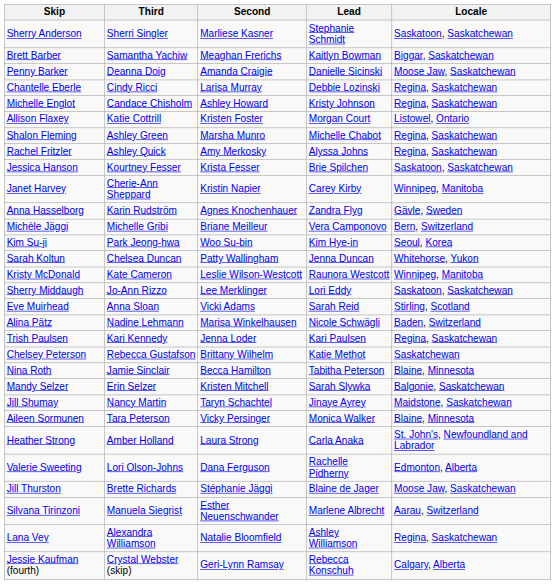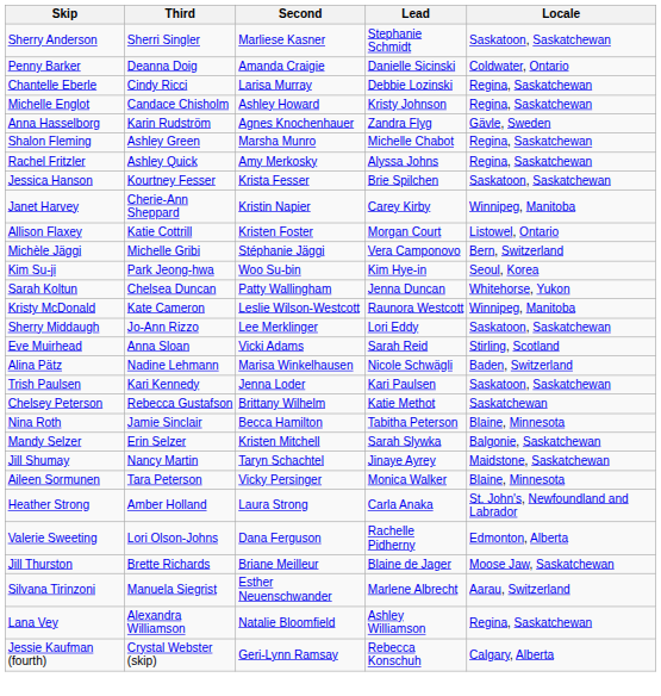 <table class=wikitable>
 <tr>
 <th>Skip</th>
 <th>Third</th>
 <th>Second</th>
 <th>Lead</th>
 <th>Locale</th>
 </tr>
 <tr>
 <td><a href='#'>Sherry Anderson</a></td>
 <td><a href='#'>Sherri Singler</a></td>
 <td><a href='#'>Marliese Kasner</a></td>
 <td><a href='#'>Stephanie Schmidt</a></td>
 <td> <a href='#'>Saskatoon</a>, <a href='#'>Saskatchewan</a></td>
 </tr>
 <tr>
-<td><a href='#'>Brett Barber</a></td>
-<td><a href='#'>Samantha Yachiw</a></td>
-<td><a href='#'>Meaghan Frerichs</a></td>
-<td><a href='#'>Kaitlyn Bowman</a></td>
-<td> <a href='#'>Biggar</a>, <a href='#'>Saskatchewan</a></td>
-</tr>
-<tr>
 <td><a href='#'>Penny Barker</a></td>
 <td><a href='#'>Deanna Doig</a></td>
 <td><a href='#'>Amanda Craigie</a></td>
 <td><a href='#'>Danielle Sicinski</a></td>
-<td> <a href='#'>Moose Jaw</a>, <a href='#'>Saskatchewan</a></td>
+<td> <a href='#'>Coldwater</a>, <a href='#'>Ontario</a></td>
 </tr>
 <tr>
 <td><a href='#'>Chantelle Eberle</a></td>
 <td><a href='#'>Cindy Ricci</a></td>
 <td><a href='#'>Larisa Murray</a></td>
 <td><a href='#'>Debbie Lozinski</a></td>
 <td> <a href='#'>Regina</a>, <a href='#'>Saskatchewan</a></td>
 </tr>
 <tr>
 <td><a href='#'>Michelle Englot</a></td>
 <td><a href='#'>Candace Chisholm</a></td>
 <td><a href='#'>Ashley Howard</a></td>
 <td><a href='#'>Kristy Johnson</a></td>
 <td> <a href='#'>Regina</a>, <a href='#'>Saskatchewan</a></td>
 </tr>
 <tr>
-<td><a href='#'>Allison Flaxey</a></td>
-<td><a href='#'>Katie Cottrill</a></td>
-<td><a href='#'>Kristen Foster</a></td>
-<td><a href='#'>Morgan Court</a></td>
-<td> <a href='#'>Listowel</a>, <a href='#'>Ontario</a></td>
+<td><a href='#'>Anna Hasselborg</a></td>
+<td><a href='#'>Karin Rudström</a></td>
+<td><a href='#'>Agnes Knochenhauer</a></td>
+<td><a href='#'>Zandra Flyg</a></td>
+<td> <a href='#'>Gävle</a>, <a href='#'>Sweden</a></td>
 </tr>
 <tr>
 <td><a href='#'>Shalon Fleming</a></td>
 <td><a href='#'>Ashley Green</a></td>
 <td><a href='#'>Marsha Munro</a></td>
 <td><a href='#'>Michelle Chabot</a></td>
 <td> <a href='#'>Regina</a>, <a href='#'>Saskatchewan</a></td>
 </tr>
 <tr>
 <td><a href='#'>Rachel Fritzler</a></td>
 <td><a href='#'>Ashley Quick</a></td>
 <td><a href='#'>Amy Merkosky</a></td>
 <td><a href='#'>Alyssa Johns</a></td>
 <td> <a href='#'>Regina</a>, <a href='#'>Saskatchewan</a></td>
 </tr>
 <tr>
 <td><a href='#'>Jessica Hanson</a></td>
 <td><a href='#'>Kourtney Fesser</a></td>
 <td><a href='#'>Krista Fesser</a></td>
 <td><a href='#'>Brie Spilchen</a></td>
 <td> <a href='#'>Saskatoon</a>, <a href='#'>Saskatchewan</a></td>
 </tr>
 <tr>
 <td><a href='#'>Janet Harvey</a></td>
 <td><a href='#'>Cherie-Ann Sheppard</a></td>
 <td><a href='#'>Kristin Napier</a></td>
 <td><a href='#'>Carey Kirby</a></td>
 <td> <a href='#'>Winnipeg</a>, <a href='#'>Manitoba</a></td>
 </tr>
 <tr>
-<td><a href='#'>Anna Hasselborg</a></td>
-<td><a href='#'>Karin Rudström</a></td>
-<td><a href='#'>Agnes Knochenhauer</a></td>
-<td><a href='#'>Zandra Flyg</a></td>
-<td> <a href='#'>Gävle</a>, <a href='#'>Sweden</a></td>
+<td><a href='#'>Allison Flaxey</a></td>
+<td><a href='#'>Katie Cottrill</a></td>
+<td><a href='#'>Kristen Foster</a></td>
+<td><a href='#'>Morgan Court</a></td>
+<td> <a href='#'>Listowel</a>, <a href='#'>Ontario</a></td>
 </tr>
 <tr>
 <td><a href='#'>Michèle Jäggi</a></td>
 <td><a href='#'>Michelle Gribi</a></td>
-<td><a href='#'>Briane Meilleur</a></td>
+<td><a href='#'>Stéphanie Jäggi</a></td>
 <td><a href='#'>Vera Camponovo</a></td>
 <td> <a href='#'>Bern</a>, <a href='#'>Switzerland</a></td>
 </tr>
 <tr>
 <td><a href='#'>Kim Su-ji</a></td>
 <td><a href='#'>Park Jeong-hwa</a></td>
 <td><a href='#'>Woo Su-bin</a></td>
 <td><a href='#'>Kim Hye-in</a></td>
 <td> <a href='#'>Seoul</a>, <a href='#'>Korea</a></td>
 </tr>
 <tr>
 <td><a href='#'>Sarah Koltun</a></td>
 <td><a href='#'>Chelsea Duncan</a></td>
 <td><a href='#'>Patty Wallingham</a></td>
 <td><a href='#'>Jenna Duncan</a></td>
 <td> <a href='#'>Whitehorse</a>, <a href='#'>Yukon</a></td>
 </tr>
 <tr>
 <td><a href='#'>Kristy McDonald</a></td>
 <td><a href='#'>Kate Cameron</a></td>
 <td><a href='#'>Leslie Wilson-Westcott</a></td>
 <td><a href='#'>Raunora Westcott</a></td>
 <td> <a href='#'>Winnipeg</a>, <a href='#'>Manitoba</a></td>
 </tr>
 <tr>
 <td><a href='#'>Sherry Middaugh</a></td>
 <td><a href='#'>Jo-Ann Rizzo</a></td>
 <td><a href='#'>Lee Merklinger</a></td>
 <td><a href='#'>Lori Eddy</a></td>
 <td> <a href='#'>Saskatoon</a>, <a href='#'>Saskatchewan</a></td>
 </tr>
 <tr>
 <td><a href='#'>Eve Muirhead</a></td>
 <td><a href='#'>Anna Sloan</a></td>
 <td><a href='#'>Vicki Adams</a></td>
 <td><a href='#'>Sarah Reid</a></td>
 <td> <a href='#'>Stirling</a>, <a href='#'>Scotland</a></td>
 </tr>
 <tr>
 <td><a href='#'>Alina Pätz</a></td>
 <td><a href='#'>Nadine Lehmann</a></td>
 <td><a href='#'>Marisa Winkelhausen</a></td>
 <td><a href='#'>Nicole Schwägli</a></td>
 <td> <a href='#'>Baden</a>, <a href='#'>Switzerland</a></td>
 </tr>
 <tr>
 <td><a href='#'>Trish Paulsen</a></td>
 <td><a href='#'>Kari Kennedy</a></td>
 <td><a href='#'>Jenna Loder</a></td>
 <td><a href='#'>Kari Paulsen</a></td>
-<td> <a href='#'>Regina</a>, <a href='#'>Saskatchewan</a></td>
+<td> <a href='#'>Saskatoon</a>, <a href='#'>Saskatchewan</a></td>
 </tr>
 <tr>
 <td><a href='#'>Chelsey Peterson</a></td>
 <td><a href='#'>Rebecca Gustafson</a></td>
 <td><a href='#'>Brittany Wilhelm</a></td>
 <td><a href='#'>Katie Methot</a></td>
 <td> <a href='#'>Saskatchewan</a></td>
 </tr>
 <tr>
 <td><a href='#'>Nina Roth</a></td>
 <td><a href='#'>Jamie Sinclair</a></td>
 <td><a href='#'>Becca Hamilton</a></td>
 <td><a href='#'>Tabitha Peterson</a></td>
 <td> <a href='#'>Blaine</a>, <a href='#'>Minnesota</a></td>
 </tr>
 <tr>
 <td><a href='#'>Mandy Selzer</a></td>
 <td><a href='#'>Erin Selzer</a></td>
 <td><a href='#'>Kristen Mitchell</a></td>
 <td><a href='#'>Sarah Slywka</a></td>
 <td> <a href='#'>Balgonie</a>, <a href='#'>Saskatchewan</a></td>
 </tr>
 <tr>
 <td><a href='#'>Jill Shumay</a></td>
 <td><a href='#'>Nancy Martin</a></td>
 <td><a href='#'>Taryn Schachtel</a></td>
 <td><a href='#'>Jinaye Ayrey</a></td>
 <td> <a href='#'>Maidstone</a>, <a href='#'>Saskatchewan</a></td>
 </tr>
 <tr>
 <td><a href='#'>Aileen Sormunen</a></td>
 <td><a href='#'>Tara Peterson</a></td>
 <td><a href='#'>Vicky Persinger</a></td>
 <td><a href='#'>Monica Walker</a></td>
 <td> <a href='#'>Blaine</a>, <a href='#'>Minnesota</a></td>
 </tr>
 <tr>
 <td><a href='#'>Heather Strong</a></td>
 <td><a href='#'>Amber Holland</a></td>
 <td><a href='#'>Laura Strong</a></td>
 <td><a href='#'>Carla Anaka</a></td>
 <td> <a href='#'>St. John's</a>, <a href='#'>Newfoundland and Labrador</a></td>
 </tr>
 <tr>
 <td><a href='#'>Valerie Sweeting</a></td>
 <td><a href='#'>Lori Olson-Johns</a></td>
 <td><a href='#'>Dana Ferguson</a></td>
 <td><a href='#'>Rachelle Pidherny</a></td>
 <td> <a href='#'>Edmonton</a>, <a href='#'>Alberta</a></td>
 </tr>
 <tr>
 <td><a href='#'>Jill Thurston</a></td>
 <td><a href='#'>Brette Richards</a></td>
-<td><a href='#'>Stéphanie Jäggi</a></td>
+<td><a href='#'>Briane Meilleur</a></td>
 <td><a href='#'>Blaine de Jager</a></td>
 <td> <a href='#'>Moose Jaw</a>, <a href='#'>Saskatchewan</a></td>
 </tr>
 <tr>
 <td><a href='#'>Silvana Tirinzoni</a></td>
 <td><a href='#'>Manuela Siegrist</a></td>
 <td><a href='#'>Esther Neuenschwander</a></td>
 <td><a href='#'>Marlene Albrecht</a></td>
 <td> <a href='#'>Aarau</a>, <a href='#'>Switzerland</a></td>
 </tr>
 <tr>
 <td><a href='#'>Lana Vey</a></td>
 <td><a href='#'>Alexandra Williamson</a></td>
 <td><a href='#'>Natalie Bloomfield</a></td>
 <td><a href='#'>Ashley Williamson</a></td>
 <td> <a href='#'>Regina</a>, <a href='#'>Saskatchewan</a></td>
 </tr>
 <tr>
 <td><a href='#'>Jessie Kaufman</a> (fourth)</td>
 <td><a href='#'>Crystal Webster</a> (skip)</td>
 <td><a href='#'>Geri-Lynn Ramsay</a></td>
 <td><a href='#'>Rebecca Konschuh</a></td>
 <td> <a href='#'>Calgary</a>, <a href='#'>Alberta</a></td>
 </tr>
 </table>
